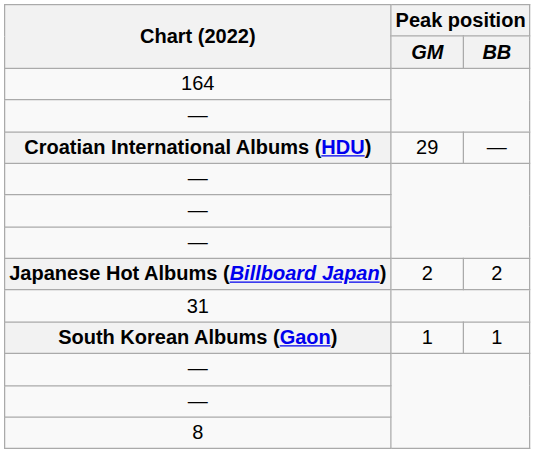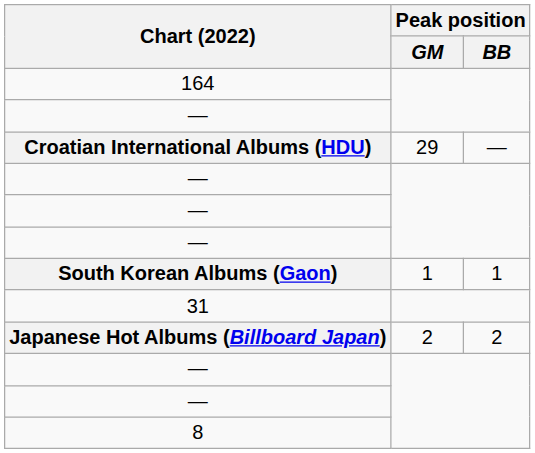 <table class="wikitable sortable plainrowheaders" style="text-align:center">
 <tr>
 <th scope="col" rowspan="2">Chart (2022)</th>
 <th scope="col" colspan="2">Peak position</th>
 </tr>
 <tr>
 <th><em>GM</em></th>
 <th><em>BB</em></th>
 </tr>
 <tr>
 <td>164</td>
 </tr>
 <tr>
 <td>—</td>
 </tr>
 <tr>
 <th scope="row">Croatian International Albums (<a href='#'>HDU</a>)</th>
 <td>29</td>
 <td>—</td>
 </tr>
 <tr>
 <td>—</td>
 </tr>
 <tr>
 <td>—</td>
 </tr>
 <tr>
 <td>—</td>
 </tr>
 <tr>
-<th scope="row">Japanese Hot Albums (<em><a href='#'>Billboard Japan</a></em>)</th>
-<td>2</td>
-<td>2</td>
+<th scope="row">South Korean Albums (<a href='#'>Gaon</a>)</th>
+<td>1</td>
+<td>1</td>
 </tr>
 <tr>
 <td>31</td>
 </tr>
 <tr>
-<th scope="row">South Korean Albums (<a href='#'>Gaon</a>)</th>
-<td>1</td>
-<td>1</td>
+<th scope="row">Japanese Hot Albums (<em><a href='#'>Billboard Japan</a></em>)</th>
+<td>2</td>
+<td>2</td>
 </tr>
 <tr>
 <td>—</td>
 </tr>
 <tr>
 <td>—</td>
 </tr>
 <tr>
 <td>8</td>
 </tr>
 </table>
